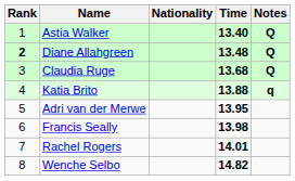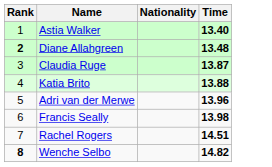 <table class="wikitable sortable" style="text-align:center">
 <tr>
 <th>Rank</th>
 <th>Name</th>
 <th>Nationality</th>
 <th>Time</th>
-<th>Notes</th>
 </tr>
 <tr bgcolor=ccffcc>
 <td>1</td>
 <td align=left><a href='#'>Astia Walker</a></td>
 <td align=left></td>
 <td><strong>13.40</strong></td>
-<td><strong>Q</strong></td>
 </tr>
 <tr bgcolor=ccffcc>
 <td><strong>2</strong></td>
 <td align=left><a href='#'>Diane Allahgreen</a></td>
 <td align=left></td>
 <td><strong>13.48</strong></td>
-<td><strong>Q</strong></td>
 </tr>
 <tr bgcolor=ccffcc>
 <td>3</td>
 <td align=left><a href='#'>Claudia Ruge</a></td>
 <td align=left></td>
-<td><strong>13.68</strong></td>
-<td><strong>Q</strong></td>
+<td><strong>13.87</strong></td>
 </tr>
 <tr bgcolor=ddffdd>
 <td>4</td>
 <td align=left><a href='#'>Katia Brito</a></td>
 <td align=left></td>
 <td><strong>13.88</strong></td>
-<td><strong>q</strong></td>
 </tr>
 <tr>
 <td>5</td>
 <td align=left><a href='#'>Adri van der Merwe</a></td>
 <td align=left></td>
-<td><strong>13.95</strong></td>
-<td></td>
+<td><strong>13.96</strong></td>
 </tr>
 <tr>
 <td>6</td>
 <td align=left><a href='#'>Francis Seally</a></td>
 <td align=left></td>
 <td><strong>13.98</strong></td>
-<td></td>
 </tr>
 <tr>
 <td>7</td>
 <td align=left><a href='#'>Rachel Rogers</a></td>
 <td align=left></td>
-<td><strong>14.01</strong></td>
-<td></td>
+<td><strong>14.51</strong></td>
 </tr>
 <tr>
-<td>8</td>
+<td><strong>8</strong></td>
 <td align=left><a href='#'>Wenche Selbo</a></td>
 <td align=left></td>
 <td><strong>14.82</strong></td>
-<td></td>
 </tr>
 </table>
